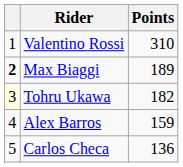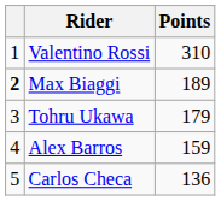 <table class="wikitable" style="font-size: 95%;">
 <tr>
 <th></th>
 <th>Rider</th>
 <th>Points</th>
 </tr>
 <tr>
 <td align=center>1</td>
 <td> <a href='#'>Valentino Rossi</a></td>
 <td align=right>310</td>
 </tr>
 <tr>
 <td align=center><strong>2</strong></td>
 <td> <a href='#'>Max Biaggi</a></td>
 <td align=right>189</td>
 </tr>
 <tr>
-<td align=center style="background: lightyellow;">3</td>
+<td align=center>3</td>
 <td> <a href='#'>Tohru Ukawa</a></td>
-<td align=right>182</td>
+<td align=right>179</td>
 </tr>
 <tr>
 <td align=center>4</td>
 <td> <a href='#'>Alex Barros</a></td>
 <td align=right>159</td>
 </tr>
 <tr>
 <td align=center>5</td>
 <td> <a href='#'>Carlos Checa</a></td>
 <td align=right>136</td>
 </tr>
 </table>
